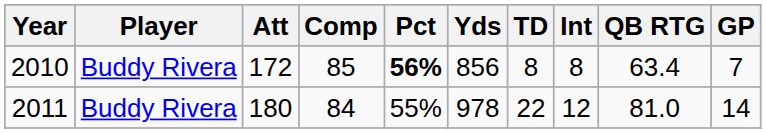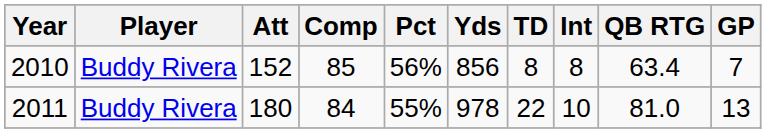 <table class="wikitable" style="font-size: 95%; text-align:center;">
 <tr>
 <th>Year</th>
 <th>Player</th>
 <th>Att</th>
 <th>Comp</th>
 <th>Pct</th>
 <th>Yds</th>
 <th>TD</th>
 <th>Int</th>
 <th>QB RTG</th>
 <th>GP</th>
 </tr>
 <tr>
 <td align="center">2010</td>
 <td><a href='#'>Buddy Rivera</a></td>
-<td>172</td>
+<td>152</td>
 <td>85</td>
-<td><strong>56%</strong></td>
+<td>56%</td>
 <td>856</td>
 <td>8</td>
 <td>8</td>
 <td>63.4</td>
 <td>7</td>
 </tr>
 <tr>
 <td align="center">2011</td>
 <td><a href='#'>Buddy Rivera</a></td>
 <td>180</td>
 <td>84</td>
 <td>55%</td>
 <td>978</td>
 <td>22</td>
-<td>12</td>
+<td>10</td>
 <td>81.0</td>
-<td>14</td>
+<td>13</td>
 </tr>
 </table>
